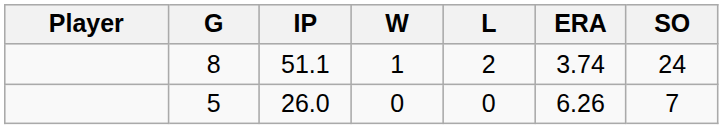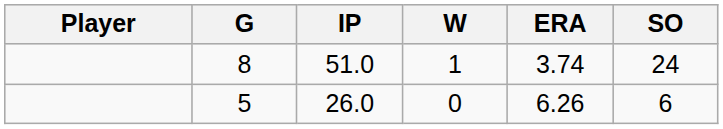 <table class="wikitable sortable">
 <tr>
 <th bgcolor="#DDDDFF" width="16%">Player</th>
 <th bgcolor="#DDDDFF" width="9%">G</th>
 <th bgcolor="#DDDDFF" width="9%">IP</th>
 <th bgcolor="#DDDDFF" width="9%">W</th>
-<th bgcolor="#DDDDFF" width="9%">L</th>
 <th bgcolor="#DDDDFF" width="9%">ERA</th>
 <th bgcolor="#DDDDFF" width="9%">SO</th>
 </tr>
 <tr align="center">
 <td></td>
 <td>8</td>
-<td>51.1</td>
+<td>51.0</td>
 <td>1</td>
-<td>2</td>
 <td>3.74</td>
 <td>24</td>
 </tr>
 <tr align="center">
 <td></td>
 <td>5</td>
 <td>26.0</td>
 <td>0</td>
-<td>0</td>
 <td>6.26</td>
-<td>7</td>
+<td>6</td>
 </tr>
 </table>
